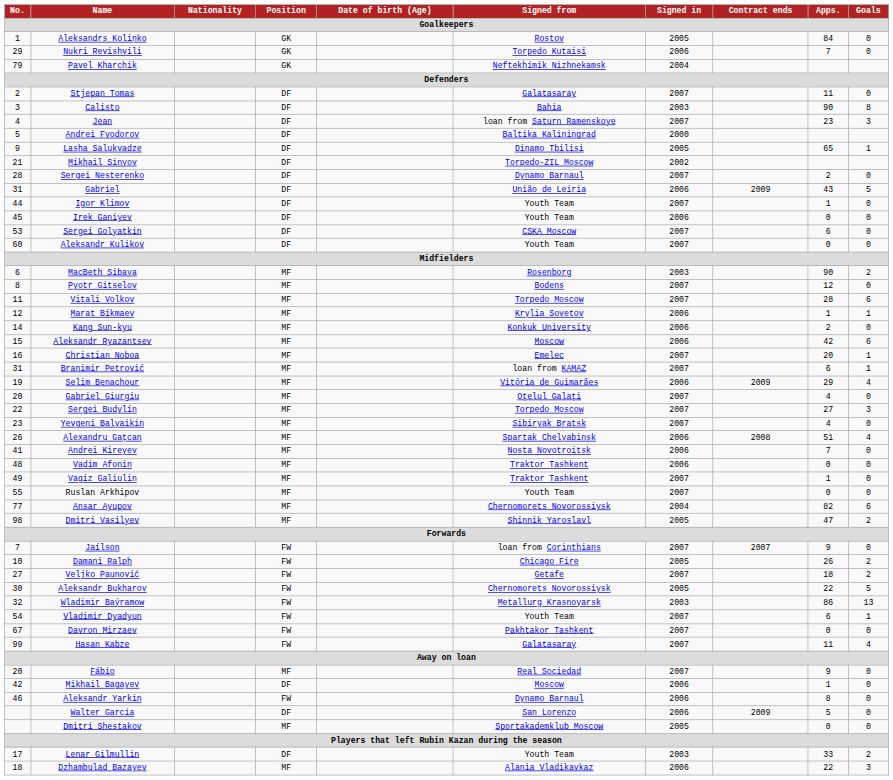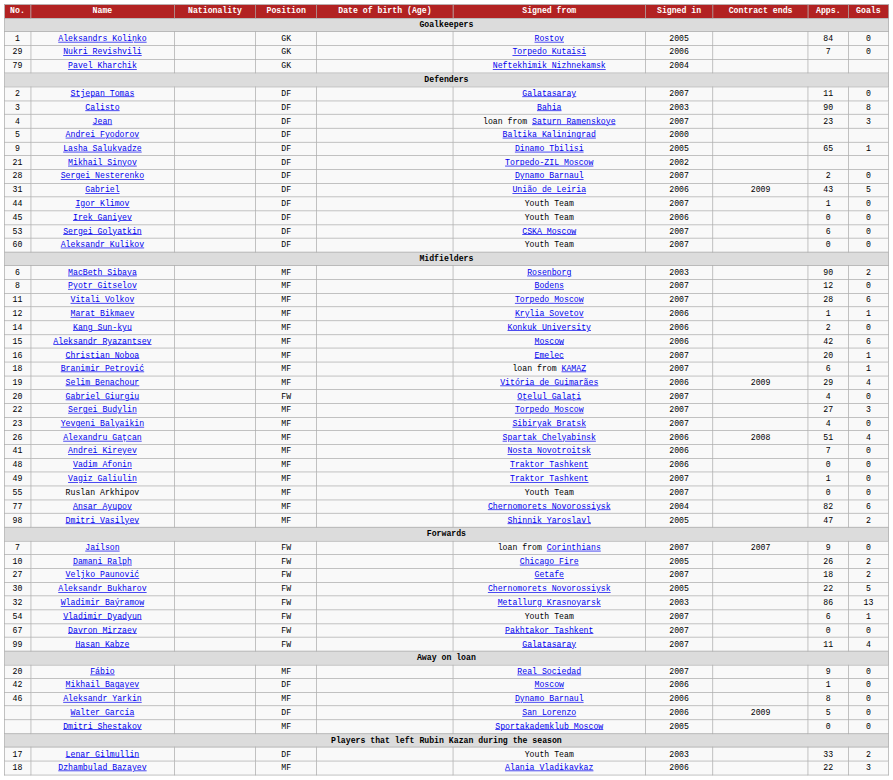 <table class="wikitable"  style="text-align:center; font-size:90%; width:100%;">
 <tr>
 <th style="background:#B22222; color:white; text-align:center;">No.</th>
 <th style="background:#B22222; color:white; text-align:center;">Name</th>
 <th style="background:#B22222; color:white; text-align:center;">Nationality</th>
 <th style="background:#B22222; color:white; text-align:center;">Position</th>
 <th style="background:#B22222; color:white; text-align:center;">Date of birth (Age)</th>
 <th style="background:#B22222; color:white; text-align:center;">Signed from</th>
 <th style="background:#B22222; color:white; text-align:center;">Signed in</th>
 <th style="background:#B22222; color:white; text-align:center;">Contract ends</th>
 <th style="background:#B22222; color:white; text-align:center;">Apps.</th>
 <th style="background:#B22222; color:white; text-align:center;">Goals</th>
 </tr>
 <tr>
 <th colspan="11"  style="background:#dcdcdc; text-align:center;">Goalkeepers</th>
 </tr>
 <tr>
 <td>1</td>
 <td><a href='#'>Aleksandrs Koliņko</a></td>
 <td></td>
 <td>GK</td>
 <td></td>
 <td><a href='#'>Rostov</a></td>
 <td>2005</td>
 <td></td>
 <td>84</td>
 <td>0</td>
 </tr>
 <tr>
 <td>29</td>
 <td><a href='#'>Nukri Revishvili</a></td>
 <td></td>
 <td>GK</td>
 <td></td>
 <td><a href='#'>Torpedo Kutaisi</a></td>
 <td>2006</td>
 <td></td>
 <td>7</td>
 <td>0</td>
 </tr>
 <tr>
 <td>79</td>
 <td><a href='#'>Pavel Kharchik</a></td>
 <td></td>
 <td>GK</td>
 <td></td>
 <td><a href='#'>Neftekhimik Nizhnekamsk</a></td>
 <td>2004</td>
 <td></td>
 <td></td>
 <td></td>
 </tr>
 <tr>
 <th colspan="11"  style="background:#dcdcdc; text-align:center;">Defenders</th>
 </tr>
 <tr>
 <td>2</td>
 <td><a href='#'>Stjepan Tomas</a></td>
 <td></td>
 <td>DF</td>
 <td></td>
 <td><a href='#'>Galatasaray</a></td>
 <td>2007</td>
 <td></td>
 <td>11</td>
 <td>0</td>
 </tr>
 <tr>
 <td>3</td>
 <td><a href='#'>Calisto</a></td>
 <td></td>
 <td>DF</td>
 <td></td>
 <td><a href='#'>Bahia</a></td>
 <td>2003</td>
 <td></td>
 <td>90</td>
 <td>8</td>
 </tr>
 <tr>
 <td>4</td>
 <td><a href='#'>Jean</a></td>
 <td></td>
 <td>DF</td>
 <td></td>
 <td>loan from <a href='#'>Saturn Ramenskoye</a></td>
 <td>2007</td>
 <td></td>
 <td>23</td>
 <td>3</td>
 </tr>
 <tr>
 <td>5</td>
 <td><a href='#'>Andrei Fyodorov</a></td>
 <td></td>
 <td>DF</td>
 <td></td>
 <td><a href='#'>Baltika Kaliningrad</a></td>
 <td>2000</td>
 <td></td>
 <td></td>
 <td></td>
 </tr>
 <tr>
 <td>9</td>
 <td><a href='#'>Lasha Salukvadze</a></td>
 <td></td>
 <td>DF</td>
 <td></td>
 <td><a href='#'>Dinamo Tbilisi</a></td>
 <td>2005</td>
 <td></td>
 <td>65</td>
 <td>1</td>
 </tr>
 <tr>
 <td>21</td>
 <td><a href='#'>Mikhail Sinyov</a></td>
 <td></td>
 <td>DF</td>
 <td></td>
 <td><a href='#'>Torpedo-ZIL Moscow</a></td>
 <td>2002</td>
 <td></td>
 <td></td>
 <td></td>
 </tr>
 <tr>
 <td>28</td>
 <td><a href='#'>Sergei Nesterenko</a></td>
 <td></td>
 <td>DF</td>
 <td></td>
 <td><a href='#'>Dynamo Barnaul</a></td>
 <td>2007</td>
 <td></td>
 <td>2</td>
 <td>0</td>
 </tr>
 <tr>
 <td>31</td>
 <td><a href='#'>Gabriel</a></td>
 <td></td>
 <td>DF</td>
 <td></td>
 <td><a href='#'>União de Leiria</a></td>
 <td>2006</td>
 <td>2009</td>
 <td>43</td>
 <td>5</td>
 </tr>
 <tr>
 <td>44</td>
 <td><a href='#'>Igor Klimov</a></td>
 <td></td>
 <td>DF</td>
 <td></td>
 <td>Youth Team</td>
 <td>2007</td>
 <td></td>
 <td>1</td>
 <td>0</td>
 </tr>
 <tr>
 <td>45</td>
 <td><a href='#'>Irek Ganiyev</a></td>
 <td></td>
 <td>DF</td>
 <td></td>
 <td>Youth Team</td>
 <td>2006</td>
 <td></td>
 <td>0</td>
 <td>0</td>
 </tr>
 <tr>
 <td>53</td>
 <td><a href='#'>Sergei Golyatkin</a></td>
 <td></td>
 <td>DF</td>
 <td></td>
 <td><a href='#'>CSKA Moscow</a></td>
 <td>2007</td>
 <td></td>
 <td>6</td>
 <td>0</td>
 </tr>
 <tr>
 <td>60</td>
 <td><a href='#'>Aleksandr Kulikov</a></td>
 <td></td>
 <td>DF</td>
 <td></td>
 <td>Youth Team</td>
 <td>2007</td>
 <td></td>
 <td>0</td>
 <td>0</td>
 </tr>
 <tr>
 <th colspan="11"  style="background:#dcdcdc; text-align:center;">Midfielders</th>
 </tr>
 <tr>
 <td>6</td>
 <td><a href='#'>MacBeth Sibaya</a></td>
 <td></td>
 <td>MF</td>
 <td></td>
 <td><a href='#'>Rosenborg</a></td>
 <td>2003</td>
 <td></td>
 <td>90</td>
 <td>2</td>
 </tr>
 <tr>
 <td>8</td>
 <td><a href='#'>Pyotr Gitselov</a></td>
 <td></td>
 <td>MF</td>
 <td></td>
 <td><a href='#'>Bodens</a></td>
 <td>2007</td>
 <td></td>
 <td>12</td>
 <td>0</td>
 </tr>
 <tr>
 <td>11</td>
 <td><a href='#'>Vitali Volkov</a></td>
 <td></td>
 <td>MF</td>
 <td></td>
 <td><a href='#'>Torpedo Moscow</a></td>
 <td>2007</td>
 <td></td>
 <td>28</td>
 <td>6</td>
 </tr>
 <tr>
 <td>12</td>
 <td><a href='#'>Marat Bikmaev</a></td>
 <td></td>
 <td>MF</td>
 <td></td>
 <td><a href='#'>Krylia Sovetov</a></td>
 <td>2006</td>
 <td></td>
 <td>1</td>
 <td>1</td>
 </tr>
 <tr>
 <td>14</td>
 <td><a href='#'>Kang Sun-kyu</a></td>
 <td></td>
 <td>MF</td>
 <td></td>
 <td><a href='#'>Konkuk University</a></td>
 <td>2006</td>
 <td></td>
 <td>2</td>
 <td>0</td>
 </tr>
 <tr>
 <td>15</td>
 <td><a href='#'>Aleksandr Ryazantsev</a></td>
 <td></td>
 <td>MF</td>
 <td></td>
 <td><a href='#'>Moscow</a></td>
 <td>2006</td>
 <td></td>
 <td>42</td>
 <td>6</td>
 </tr>
 <tr>
 <td>16</td>
 <td><a href='#'>Christian Noboa</a></td>
 <td></td>
 <td>MF</td>
 <td></td>
 <td><a href='#'>Emelec</a></td>
 <td>2007</td>
 <td></td>
 <td>20</td>
 <td>1</td>
 </tr>
 <tr>
-<td>31</td>
+<td>18</td>
 <td><a href='#'>Branimir Petrović</a></td>
 <td></td>
 <td>MF</td>
 <td></td>
 <td>loan from <a href='#'>KAMAZ</a></td>
 <td>2007</td>
 <td></td>
 <td>6</td>
 <td>1</td>
 </tr>
 <tr>
 <td>19</td>
 <td><a href='#'>Selim Benachour</a></td>
 <td></td>
 <td>MF</td>
 <td></td>
 <td><a href='#'>Vitória de Guimarães</a></td>
 <td>2006</td>
 <td>2009</td>
 <td>29</td>
 <td>4</td>
 </tr>
 <tr>
 <td>20</td>
 <td><a href='#'>Gabriel Giurgiu</a></td>
 <td></td>
-<td>MF</td>
+<td>FW</td>
 <td></td>
 <td><a href='#'>Oțelul Galați</a></td>
 <td>2007</td>
 <td></td>
 <td>4</td>
 <td>0</td>
 </tr>
 <tr>
 <td>22</td>
 <td><a href='#'>Sergei Budylin</a></td>
 <td></td>
 <td>MF</td>
 <td></td>
 <td><a href='#'>Torpedo Moscow</a></td>
 <td>2007</td>
 <td></td>
 <td>27</td>
 <td>3</td>
 </tr>
 <tr>
 <td>23</td>
 <td><a href='#'>Yevgeni Balyaikin</a></td>
 <td></td>
 <td>MF</td>
 <td></td>
 <td><a href='#'>Sibiryak Bratsk</a></td>
 <td>2007</td>
 <td></td>
 <td>4</td>
 <td>0</td>
 </tr>
 <tr>
 <td>26</td>
 <td><a href='#'>Alexandru Gațcan</a></td>
 <td></td>
 <td>MF</td>
 <td></td>
 <td><a href='#'>Spartak Chelyabinsk</a></td>
 <td>2006</td>
 <td>2008</td>
 <td>51</td>
 <td>4</td>
 </tr>
 <tr>
 <td>41</td>
 <td><a href='#'>Andrei Kireyev</a></td>
 <td></td>
 <td>MF</td>
 <td></td>
 <td><a href='#'>Nosta Novotroitsk</a></td>
 <td>2006</td>
 <td></td>
 <td>7</td>
 <td>0</td>
 </tr>
 <tr>
 <td>48</td>
 <td><a href='#'>Vadim Afonin</a></td>
 <td></td>
 <td>MF</td>
 <td></td>
 <td><a href='#'>Traktor Tashkent</a></td>
 <td>2006</td>
 <td></td>
 <td>0</td>
 <td>0</td>
 </tr>
 <tr>
 <td>49</td>
 <td><a href='#'>Vagiz Galiulin</a></td>
 <td></td>
 <td>MF</td>
 <td></td>
 <td><a href='#'>Traktor Tashkent</a></td>
 <td>2007</td>
 <td></td>
 <td>1</td>
 <td>0</td>
 </tr>
 <tr>
 <td>55</td>
 <td>Ruslan Arkhipov</td>
 <td></td>
 <td>MF</td>
 <td></td>
 <td>Youth Team</td>
 <td>2007</td>
 <td></td>
 <td>0</td>
 <td>0</td>
 </tr>
 <tr>
 <td>77</td>
 <td><a href='#'>Ansar Ayupov</a></td>
 <td></td>
 <td>MF</td>
 <td></td>
 <td><a href='#'>Chernomorets Novorossiysk</a></td>
 <td>2004</td>
 <td></td>
 <td>82</td>
 <td>6</td>
 </tr>
 <tr>
 <td>98</td>
 <td><a href='#'>Dmitri Vasilyev</a></td>
 <td></td>
 <td>MF</td>
 <td></td>
 <td><a href='#'>Shinnik Yaroslavl</a></td>
 <td>2005</td>
 <td></td>
 <td>47</td>
 <td>2</td>
 </tr>
 <tr>
 <th colspan="11"  style="background:#dcdcdc; text-align:center;">Forwards</th>
 </tr>
 <tr>
 <td>7</td>
 <td><a href='#'>Jaílson</a></td>
 <td></td>
 <td>FW</td>
 <td></td>
 <td>loan from <a href='#'>Corinthians</a></td>
 <td>2007</td>
 <td>2007</td>
 <td>9</td>
 <td>0</td>
 </tr>
 <tr>
 <td>10</td>
 <td><a href='#'>Damani Ralph</a></td>
 <td></td>
 <td>FW</td>
 <td></td>
 <td><a href='#'>Chicago Fire</a></td>
 <td>2005</td>
 <td></td>
 <td>26</td>
 <td>2</td>
 </tr>
 <tr>
 <td>27</td>
 <td><a href='#'>Veljko Paunović</a></td>
 <td></td>
 <td>FW</td>
 <td></td>
 <td><a href='#'>Getafe</a></td>
 <td>2007</td>
 <td></td>
 <td>18</td>
 <td>2</td>
 </tr>
 <tr>
 <td>30</td>
 <td><a href='#'>Aleksandr Bukharov</a></td>
 <td></td>
 <td>FW</td>
 <td></td>
 <td><a href='#'>Chernomorets Novorossiysk</a></td>
 <td>2005</td>
 <td></td>
 <td>22</td>
 <td>5</td>
 </tr>
 <tr>
 <td>32</td>
 <td><a href='#'>Wladimir Baýramow</a></td>
 <td></td>
 <td>FW</td>
 <td></td>
 <td><a href='#'>Metallurg Krasnoyarsk</a></td>
 <td>2003</td>
 <td></td>
 <td>86</td>
 <td>13</td>
 </tr>
 <tr>
 <td>54</td>
 <td><a href='#'>Vladimir Dyadyun</a></td>
 <td></td>
 <td>FW</td>
 <td></td>
 <td>Youth Team</td>
 <td>2007</td>
 <td></td>
 <td>6</td>
 <td>1</td>
 </tr>
 <tr>
 <td>67</td>
 <td><a href='#'>Davron Mirzaev</a></td>
 <td></td>
 <td>FW</td>
 <td></td>
 <td><a href='#'>Pakhtakor Tashkent</a></td>
 <td>2007</td>
 <td></td>
 <td>0</td>
 <td>0</td>
 </tr>
 <tr>
 <td>99</td>
 <td><a href='#'>Hasan Kabze</a></td>
 <td></td>
 <td>FW</td>
 <td></td>
 <td><a href='#'>Galatasaray</a></td>
 <td>2007</td>
 <td></td>
 <td>11</td>
 <td>4</td>
 </tr>
 <tr>
 <th colspan="11"  style="background:#dcdcdc; text-align:center;">Away on loan</th>
 </tr>
 <tr>
 <td>20</td>
 <td><a href='#'>Fábio</a></td>
 <td></td>
 <td>MF</td>
 <td></td>
 <td><a href='#'>Real Sociedad</a></td>
 <td>2007</td>
 <td></td>
 <td>9</td>
 <td>0</td>
 </tr>
 <tr>
 <td>42</td>
 <td><a href='#'>Mikhail Bagayev</a></td>
 <td></td>
 <td>DF</td>
 <td></td>
 <td><a href='#'>Moscow</a></td>
 <td>2006</td>
 <td></td>
 <td>1</td>
 <td>0</td>
 </tr>
 <tr>
 <td>46</td>
 <td><a href='#'>Aleksandr Yarkin</a></td>
 <td></td>
-<td>FW</td>
+<td>MF</td>
 <td></td>
 <td><a href='#'>Dynamo Barnaul</a></td>
 <td>2006</td>
 <td></td>
 <td>8</td>
 <td>0</td>
 </tr>
 <tr>
 <td></td>
 <td><a href='#'>Walter García</a></td>
 <td></td>
 <td>DF</td>
 <td></td>
 <td><a href='#'>San Lorenzo</a></td>
 <td>2006</td>
 <td>2009</td>
 <td>5</td>
 <td>0</td>
 </tr>
 <tr>
 <td></td>
 <td><a href='#'>Dmitri Shestakov</a></td>
 <td></td>
 <td>MF</td>
 <td></td>
 <td><a href='#'>Sportakademklub Moscow</a></td>
 <td>2005</td>
 <td></td>
 <td>0</td>
 <td>0</td>
 </tr>
 <tr>
 <th colspan="11"  style="background:#dcdcdc; text-align:center;">Players that left Rubin Kazan during the season</th>
 </tr>
 <tr>
 <td>17</td>
 <td><a href='#'>Lenar Gilmullin</a></td>
 <td></td>
 <td>DF</td>
 <td></td>
 <td>Youth Team</td>
 <td>2003</td>
 <td></td>
 <td>33</td>
 <td>2</td>
 </tr>
 <tr>
 <td>18</td>
 <td><a href='#'>Dzhambulad Bazayev</a></td>
 <td></td>
 <td>MF</td>
 <td></td>
 <td><a href='#'>Alania Vladikavkaz</a></td>
 <td>2006</td>
 <td></td>
 <td>22</td>
 <td>3</td>
 </tr>
 </table>
